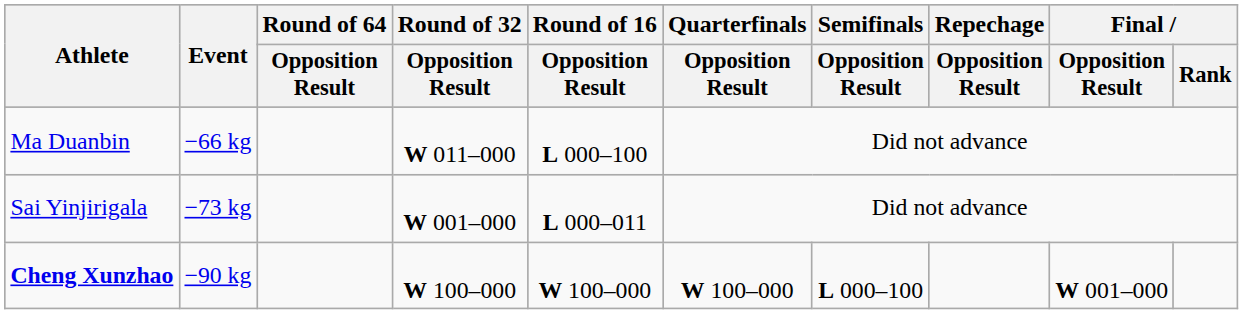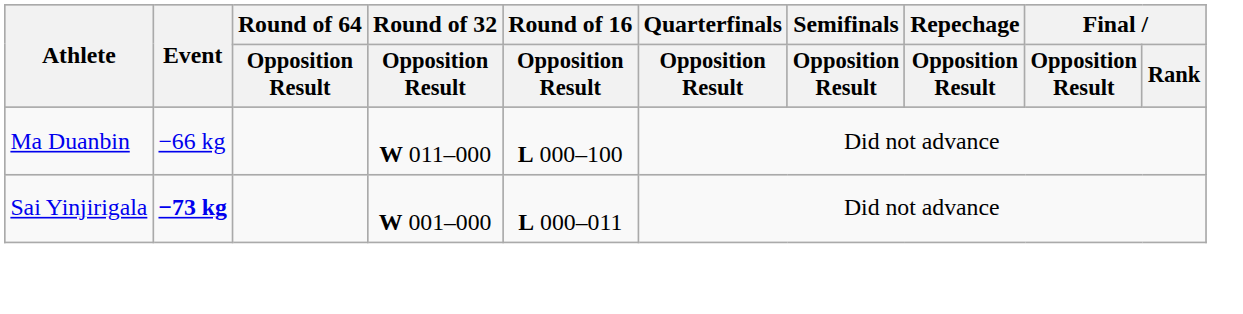 <table class="wikitable" style="font-size:90%">
 <tr>
 <th rowspan="2">Athlete</th>
 <th rowspan="2">Event</th>
 <th>Round of 64</th>
 <th>Round of 32</th>
 <th>Round of 16</th>
 <th>Quarterfinals</th>
 <th>Semifinals</th>
 <th>Repechage</th>
 <th colspan=2>Final / </th>
 </tr>
 <tr style="font-size:95%">
 <th>Opposition<br>Result</th>
 <th>Opposition<br>Result</th>
 <th>Opposition<br>Result</th>
 <th>Opposition<br>Result</th>
 <th>Opposition<br>Result</th>
 <th>Opposition<br>Result</th>
 <th>Opposition<br>Result</th>
 <th>Rank</th>
 </tr>
 <tr align=center>
 <td align=left><a href='#'>Ma Duanbin</a></td>
 <td align=left><a href='#'>−66 kg</a></td>
 <td></td>
 <td><br><strong>W</strong> 011–000</td>
 <td><br><strong>L</strong> 000–100</td>
 <td colspan=5>Did not advance</td>
 </tr>
 <tr align=center>
 <td align=left><a href='#'>Sai Yinjirigala</a></td>
-<td align=left><a href='#'>−73 kg</a></td>
+<td align=left><strong><a href='#'>−73 kg</a></strong></td>
 <td></td>
 <td><br><strong>W</strong> 001–000</td>
 <td><br><strong>L</strong> 000–011</td>
 <td colspan=5>Did not advance</td>
 </tr>
-<tr align=center>
-<td align=left><strong><a href='#'>Cheng Xunzhao</a></strong></td>
-<td align=left><a href='#'>−90 kg</a></td>
-<td></td>
-<td><br><strong>W</strong> 100–000</td>
-<td><br><strong>W</strong> 100–000</td>
-<td><br><strong>W</strong> 100–000</td>
-<td><br><strong>L</strong> 000–100</td>
-<td></td>
-<td><br><strong>W</strong> 001–000</td>
-<td></td>
-</tr>
 </table>
